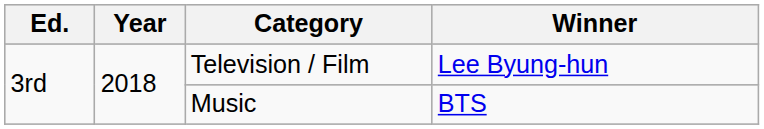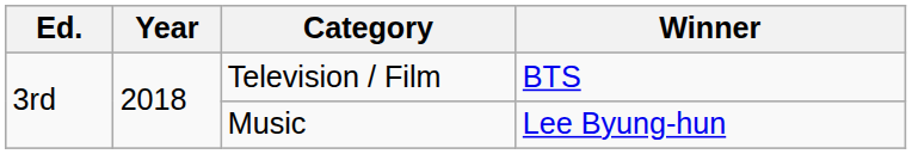 <table class="wikitable">
 <tr align=center>
 <th style="width:50px">Ed.</th>
 <th style="width:50px">Year</th>
 <th style="width:150px">Category</th>
 <th style="width:200px">Winner</th>
 </tr>
 <tr>
 <td rowspan="2">3rd</td>
 <td rowspan="2">2018</td>
 <td>Television / Film</td>
-<td><a href='#'>Lee Byung-hun</a></td>
+<td><a href='#'>BTS</a></td>
 </tr>
 <tr>
 <td>Music</td>
-<td><a href='#'>BTS</a></td>
+<td><a href='#'>Lee Byung-hun</a></td>
 </tr>
 </table>
